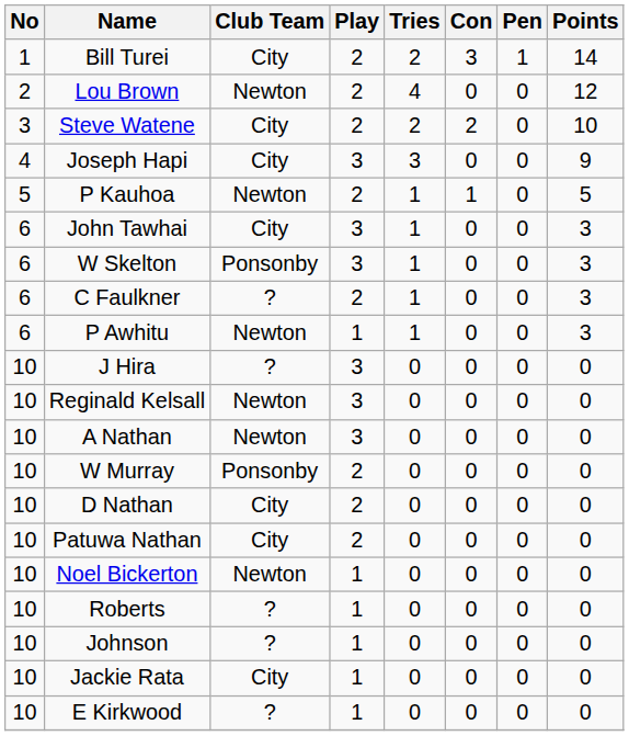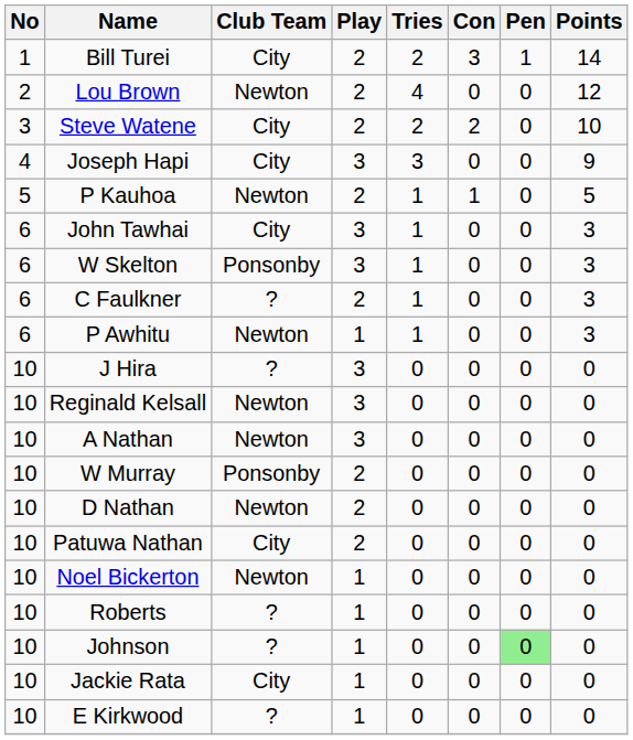 <table class="wikitable sortable" style="text-align: center;">
 <tr>
 <th>No</th>
 <th>Name</th>
 <th>Club Team</th>
 <th>Play</th>
 <th>Tries</th>
 <th>Con</th>
 <th>Pen</th>
 <th>Points</th>
 </tr>
 <tr>
 <td>1</td>
 <td>Bill Turei</td>
 <td>City</td>
 <td>2</td>
 <td>2</td>
 <td>3</td>
 <td>1</td>
 <td>14</td>
 </tr>
 <tr>
 <td>2</td>
 <td><a href='#'>Lou Brown</a></td>
 <td>Newton</td>
 <td>2</td>
 <td>4</td>
 <td>0</td>
 <td>0</td>
 <td>12</td>
 </tr>
 <tr>
 <td>3</td>
 <td><a href='#'>Steve Watene</a></td>
 <td>City</td>
 <td>2</td>
 <td>2</td>
 <td>2</td>
 <td>0</td>
 <td>10</td>
 </tr>
 <tr>
 <td>4</td>
 <td>Joseph Hapi</td>
 <td>City</td>
 <td>3</td>
 <td>3</td>
 <td>0</td>
 <td>0</td>
 <td>9</td>
 </tr>
 <tr>
 <td>5</td>
 <td>P Kauhoa</td>
 <td>Newton</td>
 <td>2</td>
 <td>1</td>
 <td>1</td>
 <td>0</td>
 <td>5</td>
 </tr>
 <tr>
 <td>6</td>
 <td>John Tawhai</td>
 <td>City</td>
 <td>3</td>
 <td>1</td>
 <td>0</td>
 <td>0</td>
 <td>3</td>
 </tr>
 <tr>
 <td>6</td>
 <td>W Skelton</td>
 <td>Ponsonby</td>
 <td>3</td>
 <td>1</td>
 <td>0</td>
 <td>0</td>
 <td>3</td>
 </tr>
 <tr>
 <td>6</td>
 <td>C Faulkner</td>
 <td>?</td>
 <td>2</td>
 <td>1</td>
 <td>0</td>
 <td>0</td>
 <td>3</td>
 </tr>
 <tr>
 <td>6</td>
 <td>P Awhitu</td>
 <td>Newton</td>
 <td>1</td>
 <td>1</td>
 <td>0</td>
 <td>0</td>
 <td>3</td>
 </tr>
 <tr>
 <td>10</td>
 <td>J Hira</td>
 <td>?</td>
 <td>3</td>
 <td>0</td>
 <td>0</td>
 <td>0</td>
 <td>0</td>
 </tr>
 <tr>
 <td>10</td>
 <td>Reginald Kelsall</td>
 <td>Newton</td>
 <td>3</td>
 <td>0</td>
 <td>0</td>
 <td>0</td>
 <td>0</td>
 </tr>
 <tr>
 <td>10</td>
 <td>A Nathan</td>
 <td>Newton</td>
 <td>3</td>
 <td>0</td>
 <td>0</td>
 <td>0</td>
 <td>0</td>
 </tr>
 <tr>
 <td>10</td>
 <td>W Murray</td>
 <td>Ponsonby</td>
 <td>2</td>
 <td>0</td>
 <td>0</td>
 <td>0</td>
 <td>0</td>
 </tr>
 <tr>
 <td>10</td>
 <td>D Nathan</td>
-<td>City</td>
+<td>Newton</td>
 <td>2</td>
 <td>0</td>
 <td>0</td>
 <td>0</td>
 <td>0</td>
 </tr>
 <tr>
 <td>10</td>
 <td>Patuwa Nathan</td>
 <td>City</td>
 <td>2</td>
 <td>0</td>
 <td>0</td>
 <td>0</td>
 <td>0</td>
 </tr>
 <tr>
 <td>10</td>
 <td><a href='#'>Noel Bickerton</a></td>
 <td>Newton</td>
 <td>1</td>
 <td>0</td>
 <td>0</td>
 <td>0</td>
 <td>0</td>
 </tr>
 <tr>
 <td>10</td>
 <td>Roberts</td>
 <td>?</td>
 <td>1</td>
 <td>0</td>
 <td>0</td>
 <td>0</td>
 <td>0</td>
 </tr>
 <tr>
 <td>10</td>
 <td>Johnson</td>
 <td>?</td>
 <td>1</td>
 <td>0</td>
 <td>0</td>
-<td>0</td>
+<td style="background: lightgreen;">0</td>
 <td>0</td>
 </tr>
 <tr>
 <td>10</td>
 <td>Jackie Rata</td>
 <td>City</td>
 <td>1</td>
 <td>0</td>
 <td>0</td>
 <td>0</td>
 <td>0</td>
 </tr>
 <tr>
 <td>10</td>
 <td>E Kirkwood</td>
 <td>?</td>
 <td>1</td>
 <td>0</td>
 <td>0</td>
 <td>0</td>
 <td>0</td>
 </tr>
 <tr>
 </tr>
 </table>
